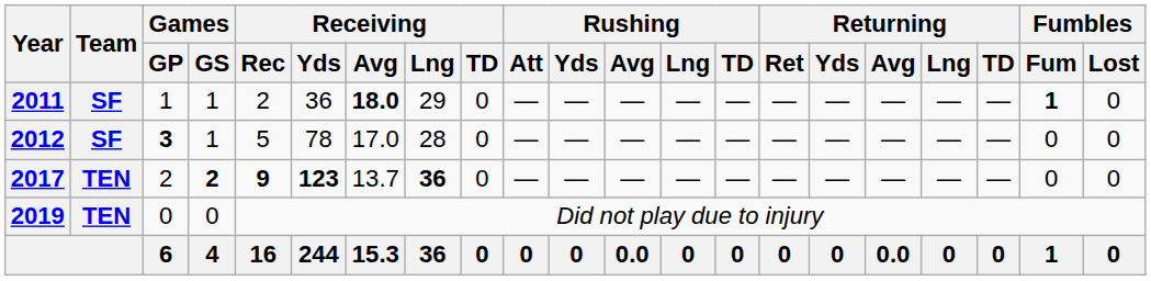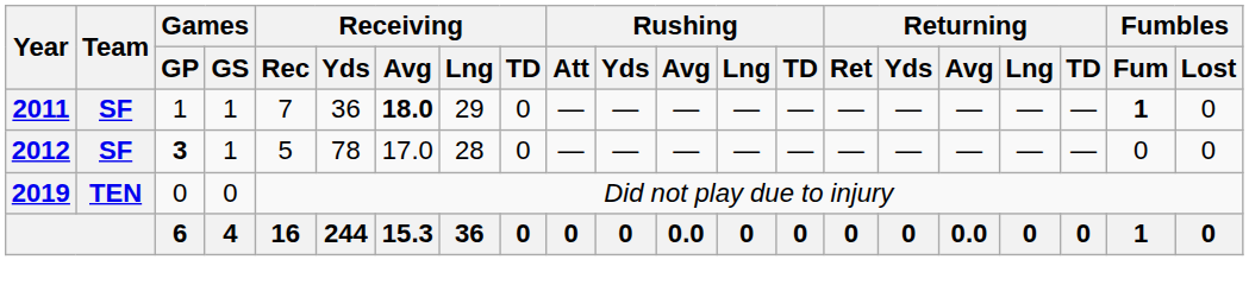 <table class="wikitable" style="text-align:center;">
 <tr>
 <th rowspan="2">Year</th>
 <th rowspan="2">Team</th>
 <th colspan="2">Games</th>
 <th colspan="5">Receiving</th>
 <th colspan="5">Rushing</th>
 <th colspan="5">Returning</th>
 <th colspan="2">Fumbles</th>
 </tr>
 <tr>
 <th>GP</th>
 <th>GS</th>
 <th>Rec</th>
 <th>Yds</th>
 <th>Avg</th>
 <th>Lng</th>
 <th>TD</th>
 <th>Att</th>
 <th>Yds</th>
 <th>Avg</th>
 <th>Lng</th>
 <th>TD</th>
 <th>Ret</th>
 <th>Yds</th>
 <th>Avg</th>
 <th>Lng</th>
 <th>TD</th>
 <th>Fum</th>
 <th>Lost</th>
 </tr>
 <tr>
 <th><a href='#'>2011</a></th>
 <th><a href='#'>SF</a></th>
 <td>1</td>
 <td>1</td>
-<td>2</td>
+<td>7</td>
 <td>36</td>
 <td><strong>18.0</strong></td>
 <td>29</td>
 <td>0</td>
 <td>—</td>
 <td>—</td>
 <td>—</td>
 <td>—</td>
 <td>—</td>
 <td>—</td>
 <td>—</td>
 <td>—</td>
 <td>—</td>
 <td>—</td>
 <td><strong>1</strong></td>
 <td>0</td>
 </tr>
 <tr>
 <th><a href='#'>2012</a></th>
 <th><a href='#'>SF</a></th>
 <td><strong>3</strong></td>
 <td>1</td>
 <td>5</td>
 <td>78</td>
 <td>17.0</td>
 <td>28</td>
-<td>0</td>
-<td>—</td>
-<td>—</td>
-<td>—</td>
-<td>—</td>
-<td>—</td>
-<td>—</td>
-<td>—</td>
-<td>—</td>
-<td>—</td>
-<td>—</td>
-<td>0</td>
-<td>0</td>
-</tr>
-<tr>
-<th><a href='#'>2017</a></th>
-<th><a href='#'>TEN</a></th>
-<td>2</td>
-<td><strong>2</strong></td>
-<td><strong>9</strong></td>
-<td><strong>123</strong></td>
-<td>13.7</td>
-<td><strong>36</strong></td>
 <td>0</td>
 <td>—</td>
 <td>—</td>
 <td>—</td>
 <td>—</td>
 <td>—</td>
 <td>—</td>
 <td>—</td>
 <td>—</td>
 <td>—</td>
 <td>—</td>
 <td>0</td>
 <td>0</td>
 </tr>
 <tr>
 <th><a href='#'>2019</a></th>
 <th><a href='#'>TEN</a></th>
 <td>0</td>
 <td>0</td>
 <td colspan="17"><em>Did not play due to injury</em></td>
 </tr>
 <tr>
 <th colspan="2"></th>
 <th>6</th>
 <th>4</th>
 <th>16</th>
 <th>244</th>
 <th>15.3</th>
 <th>36</th>
 <th>0</th>
 <th>0</th>
 <th>0</th>
 <th>0.0</th>
 <th>0</th>
 <th>0</th>
 <th>0</th>
 <th>0</th>
 <th>0.0</th>
 <th>0</th>
 <th>0</th>
 <th>1</th>
 <th>0</th>
 </tr>
 </table>
